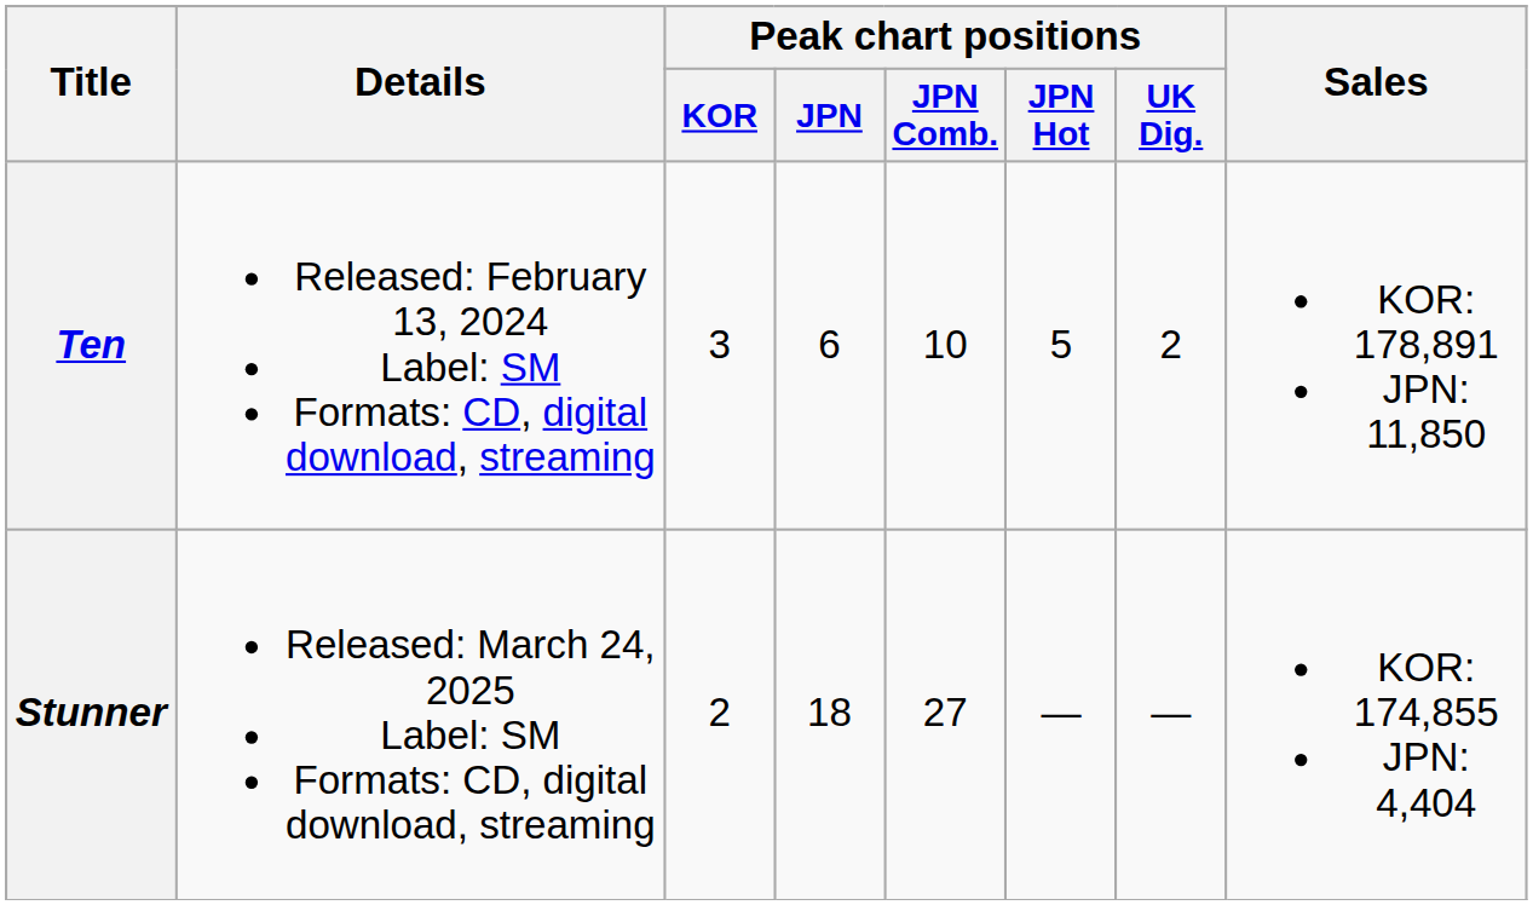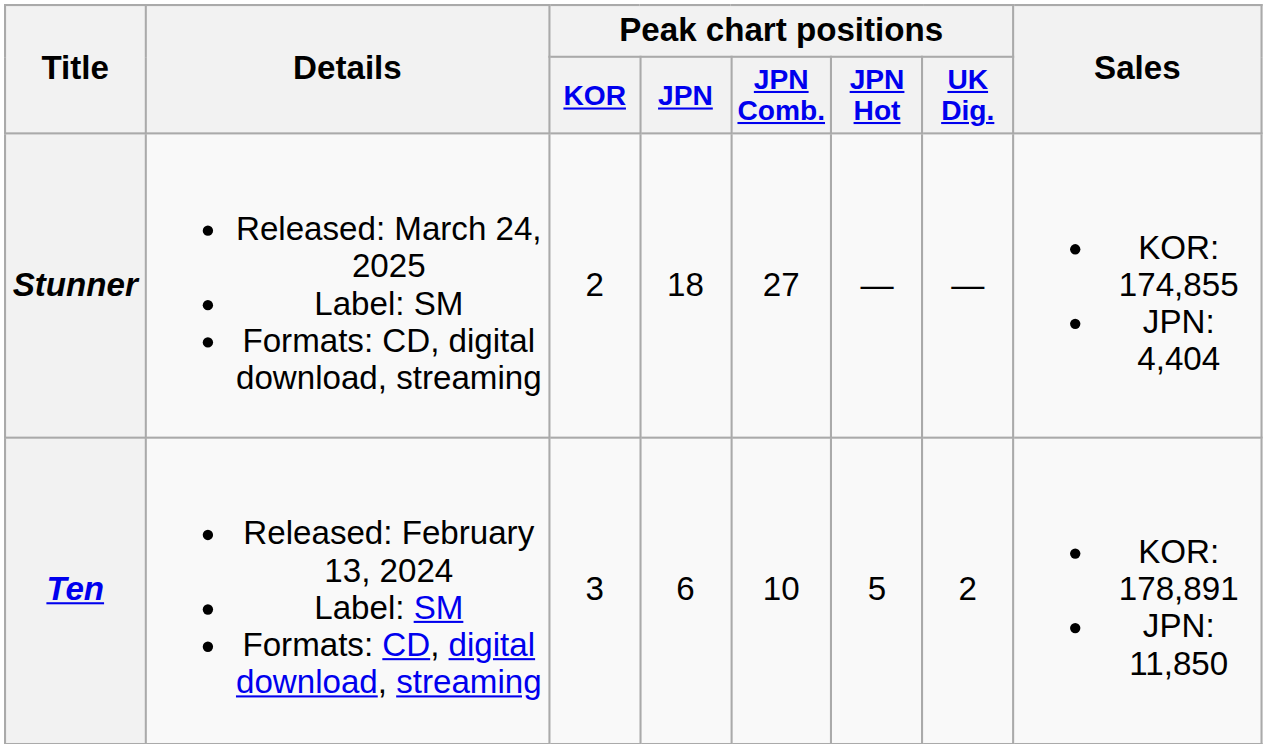 <table class="wikitable plainrowheaders" style="text-align:center">
 <tr>
 <th scope="col" rowspan="2">Title</th>
 <th scope="col" rowspan="2">Details</th>
 <th scope="col" colspan="5">Peak chart positions</th>
 <th scope="col" rowspan="2">Sales</th>
 </tr>
 <tr>
 <th scope="col" style="width:2.75em;font-size:85%"><a href='#'>KOR</a><br></th>
 <th scope="col" style="width:2.75em;font-size:85%"><a href='#'>JPN</a><br></th>
 <th scope="col" style="width:2.75em;font-size:85%"><a href='#'>JPN<br>Comb.</a><br></th>
 <th scope="col" style="width:2.75em;font-size:85%"><a href='#'>JPN<br>Hot</a><br></th>
 <th scope="col" style="width:2.75em;font-size:85%"><a href='#'>UK<br>Dig.</a><br></th>
 </tr>
 <tr>
+<th scope="row"><em>Stunner</em></th>
+<td><br><ul><li>Released: March 24, 2025</li><li>Label: SM</li><li>Formats: CD, digital download, streaming</li></ul></td>
+<td>2</td>
+<td>18</td>
+<td>27</td>
+<td>—</td>
+<td>—</td>
+<td><br><ul><li>KOR: 174,855</li><li>JPN: 4,404</li></ul></td>
+</tr>
+<tr>
 <th scope="row"><em><a href='#'>Ten</a></em></th>
 <td><br><ul><li>Released: February 13, 2024</li><li>Label: <a href='#'>SM</a></li><li>Formats: <a href='#'>CD</a>, <a href='#'>digital download</a>, <a href='#'>streaming</a></li></ul></td>
 <td>3</td>
 <td>6</td>
 <td>10</td>
 <td>5</td>
 <td>2</td>
 <td><br><ul><li>KOR: 178,891</li><li>JPN: 11,850</li></ul></td>
 </tr>
-<tr>
-<th scope="row"><em>Stunner</em></th>
-<td><br><ul><li>Released: March 24, 2025</li><li>Label: SM</li><li>Formats: CD, digital download, streaming</li></ul></td>
-<td>2</td>
-<td>18</td>
-<td>27</td>
-<td>—</td>
-<td>—</td>
-<td><br><ul><li>KOR: 174,855</li><li>JPN: 4,404</li></ul></td>
-</tr>
 </table>
